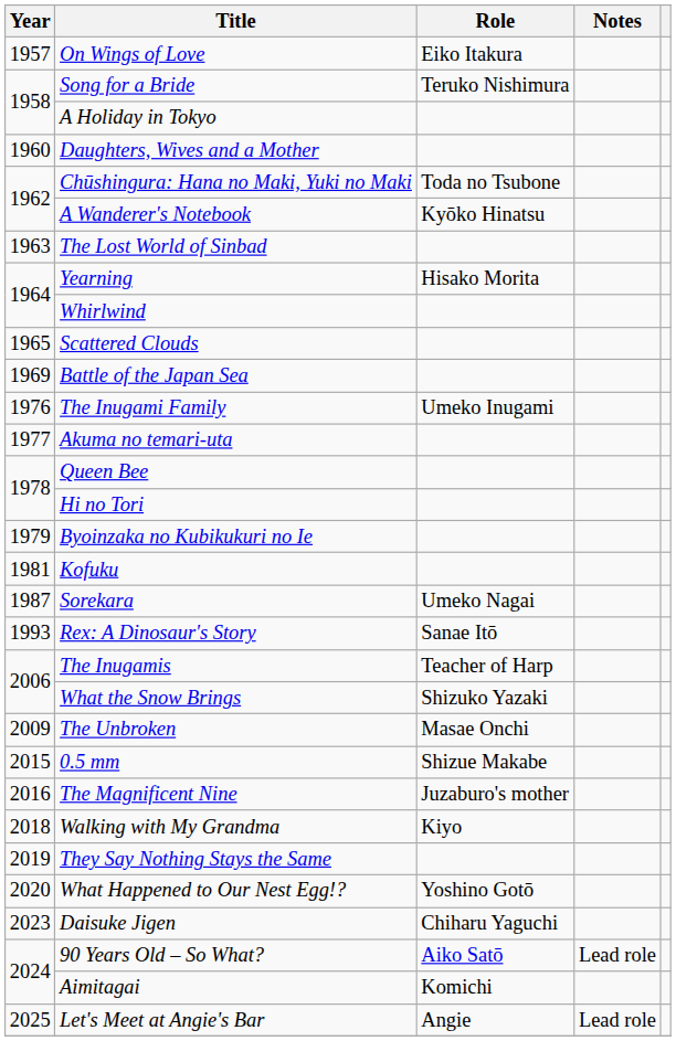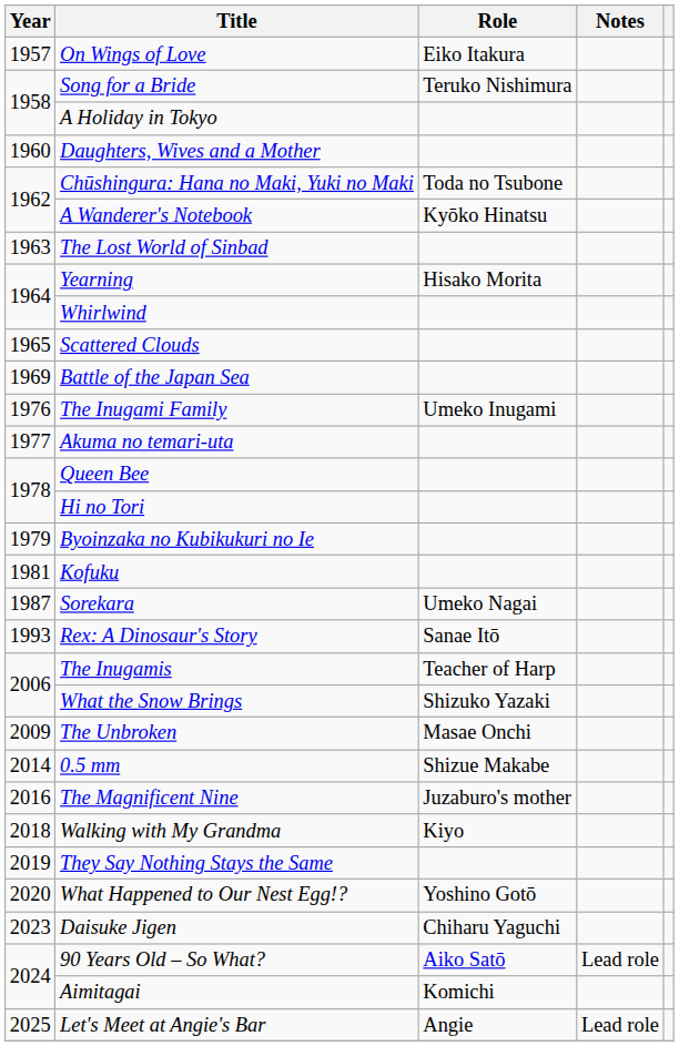 <table class="wikitable sortable">
 <tr>
 <th>Year</th>
 <th>Title</th>
 <th>Role</th>
 <th class = "unsortable">Notes</th>
 <th class = "unsortable"></th>
 </tr>
 <tr>
 <td>1957</td>
 <td><em><a href='#'>On Wings of Love</a></em></td>
 <td>Eiko Itakura</td>
 <td></td>
 <td></td>
 </tr>
 <tr>
 <td rowspan=2>1958</td>
 <td><em><a href='#'>Song for a Bride</a></em></td>
 <td>Teruko Nishimura</td>
 <td></td>
 <td></td>
 </tr>
 <tr>
 <td><em>A Holiday in Tokyo</em></td>
 <td></td>
 <td></td>
 <td></td>
 </tr>
 <tr>
 <td>1960</td>
 <td><em><a href='#'>Daughters, Wives and a Mother</a></em></td>
 <td></td>
 <td></td>
 <td></td>
 </tr>
 <tr>
 <td rowspan=2>1962</td>
 <td><em><a href='#'>Chūshingura: Hana no Maki, Yuki no Maki</a></em></td>
 <td>Toda no Tsubone</td>
 <td></td>
 <td></td>
 </tr>
 <tr>
 <td><em><a href='#'>A Wanderer's Notebook</a></em></td>
 <td>Kyōko Hinatsu</td>
 <td></td>
 <td></td>
 </tr>
 <tr>
 <td>1963</td>
 <td><em><a href='#'>The Lost World of Sinbad</a></em></td>
 <td></td>
 <td></td>
 <td></td>
 </tr>
 <tr>
 <td rowspan=2>1964</td>
 <td><em><a href='#'>Yearning</a></em></td>
 <td>Hisako Morita</td>
 <td></td>
 <td></td>
 </tr>
 <tr>
 <td><em><a href='#'>Whirlwind</a></em></td>
 <td></td>
 <td></td>
 <td></td>
 </tr>
 <tr>
 <td>1965</td>
 <td><em><a href='#'>Scattered Clouds</a></em></td>
 <td></td>
 <td></td>
 <td></td>
 </tr>
 <tr>
 <td>1969</td>
 <td><em><a href='#'>Battle of the Japan Sea</a></em></td>
 <td></td>
 <td></td>
 <td></td>
 </tr>
 <tr>
 <td>1976</td>
 <td><em><a href='#'>The Inugami Family</a></em></td>
 <td>Umeko Inugami</td>
 <td></td>
 <td></td>
 </tr>
 <tr>
 <td>1977</td>
 <td><em><a href='#'>Akuma no temari-uta</a></em></td>
 <td></td>
 <td></td>
 <td></td>
 </tr>
 <tr>
 <td rowspan=2>1978</td>
 <td><em><a href='#'>Queen Bee</a></em></td>
 <td></td>
 <td></td>
 <td></td>
 </tr>
 <tr>
 <td><em><a href='#'>Hi no Tori</a></em></td>
 <td></td>
 <td></td>
 <td></td>
 </tr>
 <tr>
 <td>1979</td>
 <td><em><a href='#'>Byoinzaka no Kubikukuri no Ie</a></em></td>
 <td></td>
 <td></td>
 <td></td>
 </tr>
 <tr>
 <td>1981</td>
 <td><em><a href='#'>Kofuku</a></em></td>
 <td></td>
 <td></td>
 <td></td>
 </tr>
 <tr>
 <td>1987</td>
 <td><em><a href='#'>Sorekara</a></em></td>
 <td>Umeko Nagai</td>
 <td></td>
 <td></td>
 </tr>
 <tr>
 <td>1993</td>
 <td><em><a href='#'>Rex: A Dinosaur's Story</a></em></td>
 <td>Sanae Itō</td>
 <td></td>
 <td></td>
 </tr>
 <tr>
 <td rowspan=2>2006</td>
 <td><em><a href='#'>The Inugamis</a></em></td>
 <td>Teacher of Harp</td>
 <td></td>
 <td></td>
 </tr>
 <tr>
 <td><em><a href='#'>What the Snow Brings</a></em></td>
 <td>Shizuko Yazaki</td>
 <td></td>
 <td></td>
 </tr>
 <tr>
 <td>2009</td>
 <td><em><a href='#'>The Unbroken</a></em></td>
 <td>Masae Onchi</td>
 <td></td>
 <td></td>
 </tr>
 <tr>
-<td>2015</td>
+<td>2014</td>
 <td><em><a href='#'>0.5 mm</a></em></td>
 <td>Shizue Makabe</td>
 <td></td>
 <td></td>
 </tr>
 <tr>
 <td>2016</td>
 <td><em><a href='#'>The Magnificent Nine</a></em></td>
 <td>Juzaburo's mother</td>
 <td></td>
 <td></td>
 </tr>
 <tr>
 <td>2018</td>
 <td><em>Walking with My Grandma</em></td>
 <td>Kiyo</td>
 <td></td>
 <td></td>
 </tr>
 <tr>
 <td>2019</td>
 <td><em><a href='#'>They Say Nothing Stays the Same</a></em></td>
 <td></td>
 <td></td>
 <td></td>
 </tr>
 <tr>
 <td>2020</td>
 <td><em>What Happened to Our Nest Egg!?</em></td>
 <td>Yoshino Gotō</td>
 <td></td>
 <td></td>
 </tr>
 <tr>
 <td>2023</td>
 <td><em>Daisuke Jigen</em></td>
 <td>Chiharu Yaguchi</td>
 <td></td>
 <td></td>
 </tr>
 <tr>
 <td rowspan=2>2024</td>
 <td><em>90 Years Old – So What?</em></td>
 <td><a href='#'>Aiko Satō</a></td>
 <td>Lead role</td>
 <td></td>
 </tr>
 <tr>
 <td><em>Aimitagai</em></td>
 <td>Komichi</td>
 <td></td>
 <td></td>
 </tr>
 <tr>
 <td>2025</td>
 <td><em>Let's Meet at Angie's Bar</em></td>
 <td>Angie</td>
 <td>Lead role</td>
 <td></td>
 </tr>
 <tr>
 </tr>
 </table>
